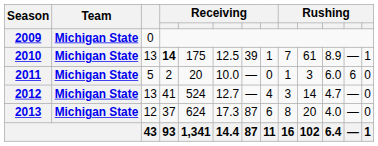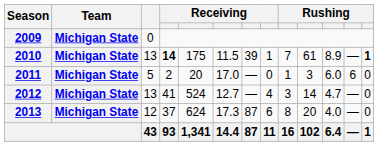 <table class= "wikitable sortable" float="left" border="1" style="text-align:center;">
 <tr>
 <th rowspan="2">Season</th>
 <th rowspan="2">Team</th>
 <th rowspan="2"></th>
 <th colspan="5">Receiving</th>
 <th colspan="5">Rushing</th>
 </tr>
 <tr>
 <th></th>
 <th></th>
 <th></th>
 <th></th>
 <th></th>
 <th></th>
 <th></th>
 <th></th>
 <th></th>
 <th></th>
 </tr>
 <tr>
 <th><a href='#'>2009</a></th>
 <th><a href='#'>Michigan State</a></th>
 <td>0</td>
 <td colspan="10"></td>
 </tr>
 <tr>
 <th><a href='#'>2010</a></th>
 <th><a href='#'>Michigan State</a></th>
 <td>13</td>
 <td><strong>14</strong></td>
 <td>175</td>
-<td>12.5</td>
+<td>11.5</td>
 <td>39</td>
 <td>1</td>
 <td>7</td>
 <td>61</td>
 <td>8.9</td>
 <td>—</td>
-<td>1</td>
+<td><strong>1</strong></td>
 </tr>
 <tr>
 <th><a href='#'>2011</a></th>
 <th><a href='#'>Michigan State</a></th>
 <td>5</td>
 <td>2</td>
 <td>20</td>
-<td>10.0</td>
+<td>17.0</td>
 <td>—</td>
 <td>0</td>
 <td>1</td>
 <td>3</td>
 <td>6.0</td>
 <td>6</td>
 <td>0</td>
 </tr>
 <tr>
 <th><a href='#'>2012</a></th>
 <th><a href='#'>Michigan State</a></th>
 <td>13</td>
 <td>41</td>
 <td>524</td>
 <td>12.7</td>
 <td>—</td>
 <td>4</td>
 <td>3</td>
 <td>14</td>
 <td>4.7</td>
 <td>—</td>
 <td>0</td>
 </tr>
 <tr>
 <th><a href='#'>2013</a></th>
 <th><a href='#'>Michigan State</a></th>
 <td>12</td>
 <td>37</td>
 <td>624</td>
 <td>17.3</td>
 <td>87</td>
 <td>6</td>
 <td>8</td>
 <td>20</td>
 <td>4.0</td>
 <td>—</td>
 <td>0</td>
 </tr>
 <tr>
 <th colspan="2"></th>
 <th>43</th>
 <th>93</th>
 <th>1,341</th>
 <th>14.4</th>
 <th>87</th>
 <th>11</th>
 <th>16</th>
 <th>102</th>
 <th>6.4</th>
 <th>—</th>
 <th>1</th>
 </tr>
 </table>
